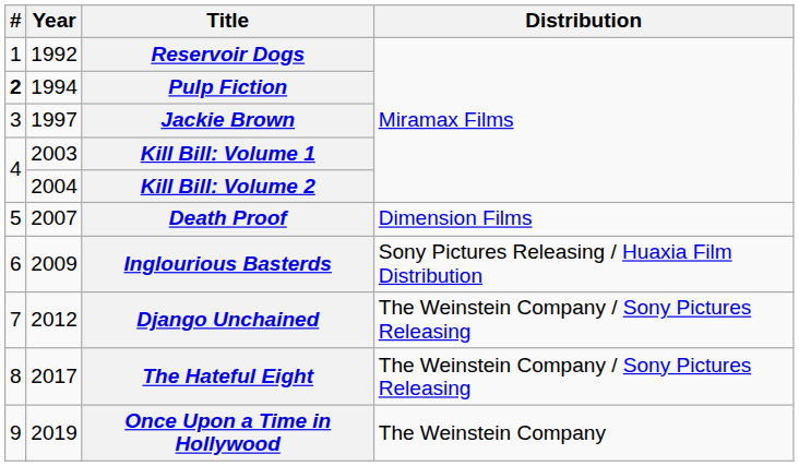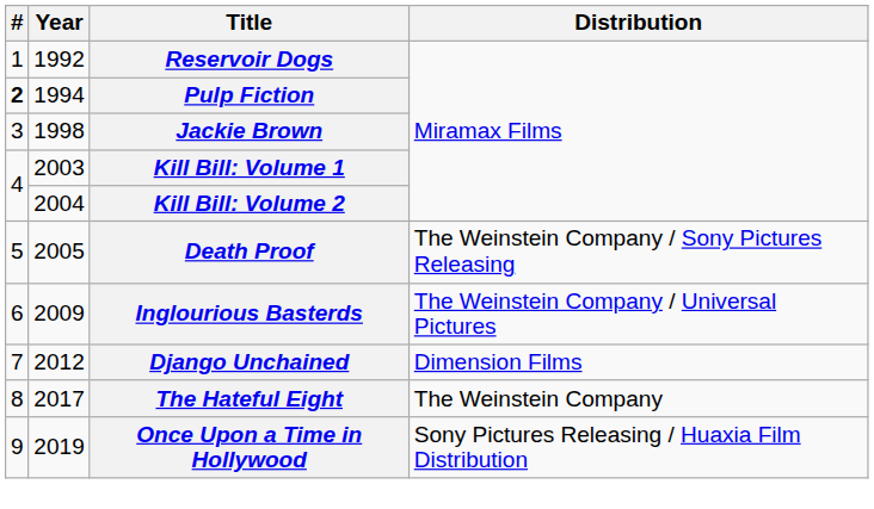 <table class="wikitable plainrowheaders">
 <tr>
 <th scope="col">#</th>
 <th scope="col">Year</th>
 <th scope="col">Title</th>
 <th scope="col">Distribution</th>
 </tr>
 <tr>
 <td>1</td>
 <td>1992</td>
 <th scope="row"><em><a href='#'>Reservoir Dogs</a></em></th>
 <td rowspan="5"><a href='#'>Miramax Films</a></td>
 </tr>
 <tr>
 <td><strong>2</strong></td>
 <td>1994</td>
 <th scope="row"><em><a href='#'>Pulp Fiction</a></em></th>
 </tr>
 <tr>
 <td>3</td>
-<td>1997</td>
+<td>1998</td>
 <th scope="row"><em><a href='#'>Jackie Brown</a></em></th>
 </tr>
 <tr>
 <td rowspan="2">4</td>
 <td>2003</td>
 <th scope="row"><em><a href='#'>Kill Bill: Volume 1</a></em></th>
 </tr>
 <tr>
 <td>2004</td>
 <th scope="row"><em><a href='#'>Kill Bill: Volume 2</a></em></th>
 </tr>
 <tr>
 <td>5</td>
-<td>2007</td>
+<td>2005</td>
 <th scope="row"><em><a href='#'>Death Proof</a></em></th>
-<td><a href='#'>Dimension Films</a></td>
+<td>The Weinstein Company / <a href='#'>Sony Pictures Releasing</a></td>
 </tr>
 <tr>
 <td>6</td>
 <td>2009</td>
 <th scope="row"><em><a href='#'>Inglourious Basterds</a></em></th>
-<td>Sony Pictures Releasing / <a href='#'>Huaxia Film Distribution</a></td>
+<td><a href='#'>The Weinstein Company</a> / <a href='#'>Universal Pictures</a></td>
 </tr>
 <tr>
 <td>7</td>
 <td>2012</td>
 <th scope="row"><em><a href='#'>Django Unchained</a></em></th>
-<td>The Weinstein Company / <a href='#'>Sony Pictures Releasing</a></td>
+<td><a href='#'>Dimension Films</a></td>
 </tr>
 <tr>
 <td>8</td>
 <td>2017</td>
 <th scope="row"><em><a href='#'>The Hateful Eight</a></em></th>
-<td>The Weinstein Company / <a href='#'>Sony Pictures Releasing</a></td>
+<td>The Weinstein Company</td>
 </tr>
 <tr>
 <td>9</td>
 <td>2019</td>
 <th scope="row"><em><a href='#'>Once Upon a Time in Hollywood</a></em></th>
-<td>The Weinstein Company</td>
+<td>Sony Pictures Releasing / <a href='#'>Huaxia Film Distribution</a></td>
 </tr>
 </table>
